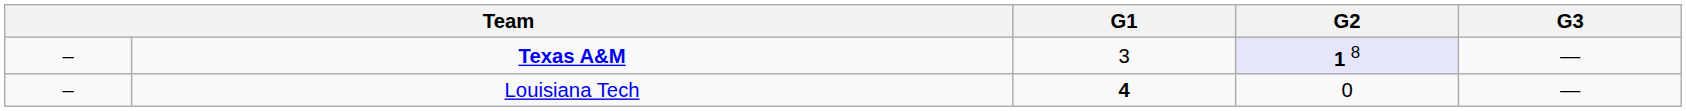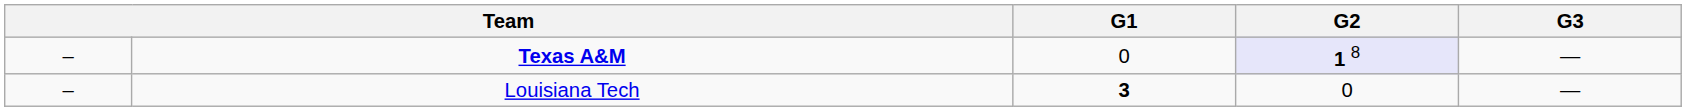 <table class="wikitable" style="font-size:90%; width: 60%; text-align: center">
 <tr>
 <th colspan=2>Team</th>
 <th>G1</th>
 <th>G2</th>
 <th>G3</th>
 </tr>
 <tr>
 <td>–</td>
 <td><strong><a href='#'>Texas A&M</a></strong></td>
-<td>3</td>
+<td>0</td>
 <td style="background: lavender;"><strong>1</strong> <sup>8</sup></td>
 <td>—</td>
 </tr>
 <tr>
 <td>–</td>
 <td><a href='#'>Louisiana Tech</a></td>
-<td><strong>4</strong></td>
+<td><strong>3</strong></td>
 <td>0</td>
 <td>—</td>
 </tr>
 </table>
